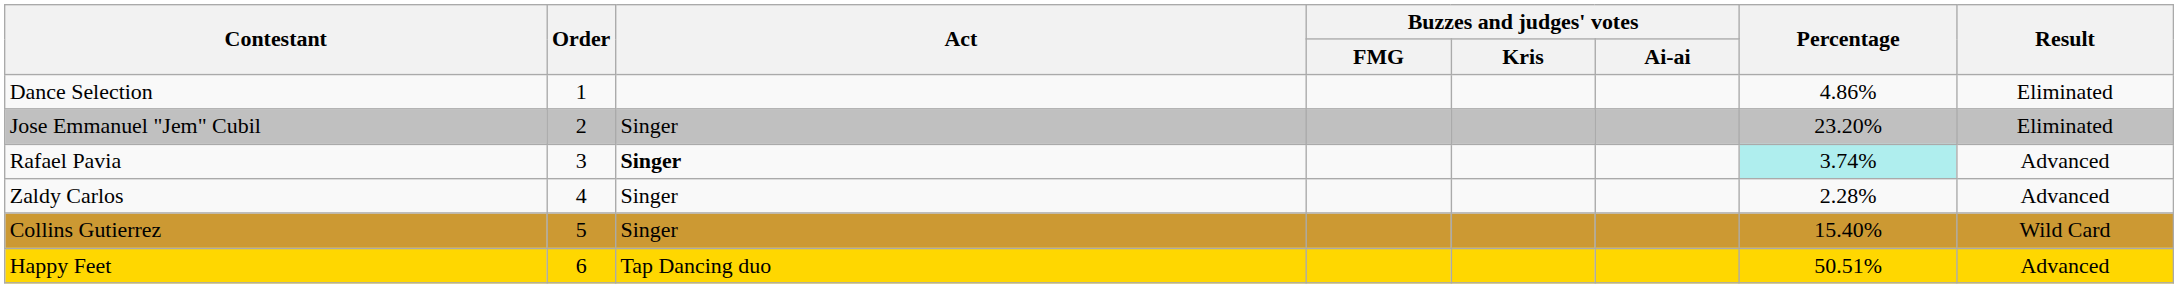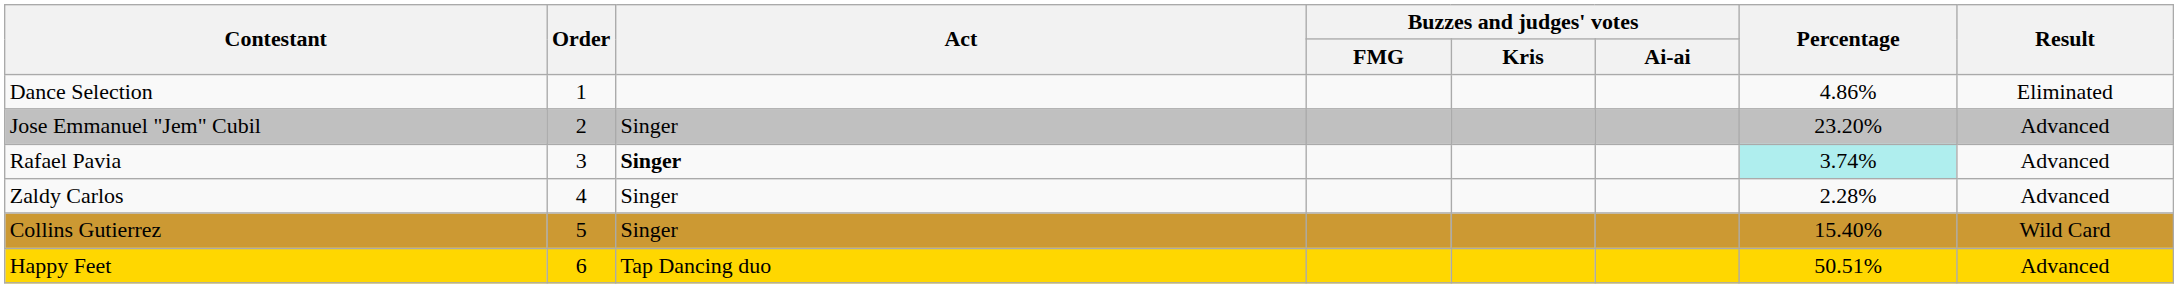 <table class="wikitable" style="text-align:center; width:100%;">
 <tr>
 <th rowspan="2" style="width:25%;">Contestant</th>
 <th rowspan="2" style="width:03%;">Order</th>
 <th rowspan="2">Act</th>
 <th colspan="3" style="width:20%;">Buzzes and judges' votes</th>
 <th rowspan="2" style="width:10%;">Percentage</th>
 <th rowspan="2" style="width:10%;">Result</th>
 </tr>
 <tr>
 <th style="width:06.66%;">FMG</th>
 <th style="width:06.66%;">Kris</th>
 <th style="width:06.66%;">Ai-ai</th>
 </tr>
 <tr>
 <td scope="row" style="text-align:left;">Dance Selection</td>
 <td>1</td>
 <td scope="row" style="text-align:left;"></td>
 <td></td>
 <td></td>
 <td></td>
 <td>4.86%</td>
 <td>Eliminated</td>
 </tr>
 <tr bgcolor="silver">
 <td scope="row" style="text-align:left;">Jose Emmanuel "Jem" Cubil</td>
 <td>2</td>
 <td scope="row" style="text-align:left;">Singer</td>
 <td></td>
 <td></td>
 <td></td>
 <td>23.20%</td>
-<td>Eliminated</td>
+<td>Advanced</td>
 </tr>
 <tr>
 <td scope="row" style="text-align:left;">Rafael Pavia</td>
 <td>3</td>
 <td scope="row" style="text-align:left;"><strong>Singer</strong></td>
 <td></td>
 <td></td>
 <td></td>
 <td style="background: paleturquoise;">3.74%</td>
 <td>Advanced</td>
 </tr>
 <tr>
 <td scope="row" style="text-align:left;">Zaldy Carlos</td>
 <td>4</td>
 <td scope="row" style="text-align:left;">Singer</td>
 <td></td>
 <td></td>
 <td></td>
 <td>2.28%</td>
 <td>Advanced</td>
 </tr>
 <tr bgcolor="#CC9933">
 <td scope="row" style="text-align:left;">Collins Gutierrez</td>
 <td>5</td>
 <td scope="row" style="text-align:left;">Singer</td>
 <td></td>
 <td></td>
 <td></td>
 <td>15.40%</td>
 <td>Wild Card</td>
 </tr>
 <tr bgcolor="gold">
 <td scope="row" style="text-align:left;">Happy Feet</td>
 <td>6</td>
 <td scope="row" style="text-align:left;">Tap Dancing duo</td>
 <td></td>
 <td></td>
 <td></td>
 <td>50.51%</td>
 <td>Advanced</td>
 </tr>
 </table>
